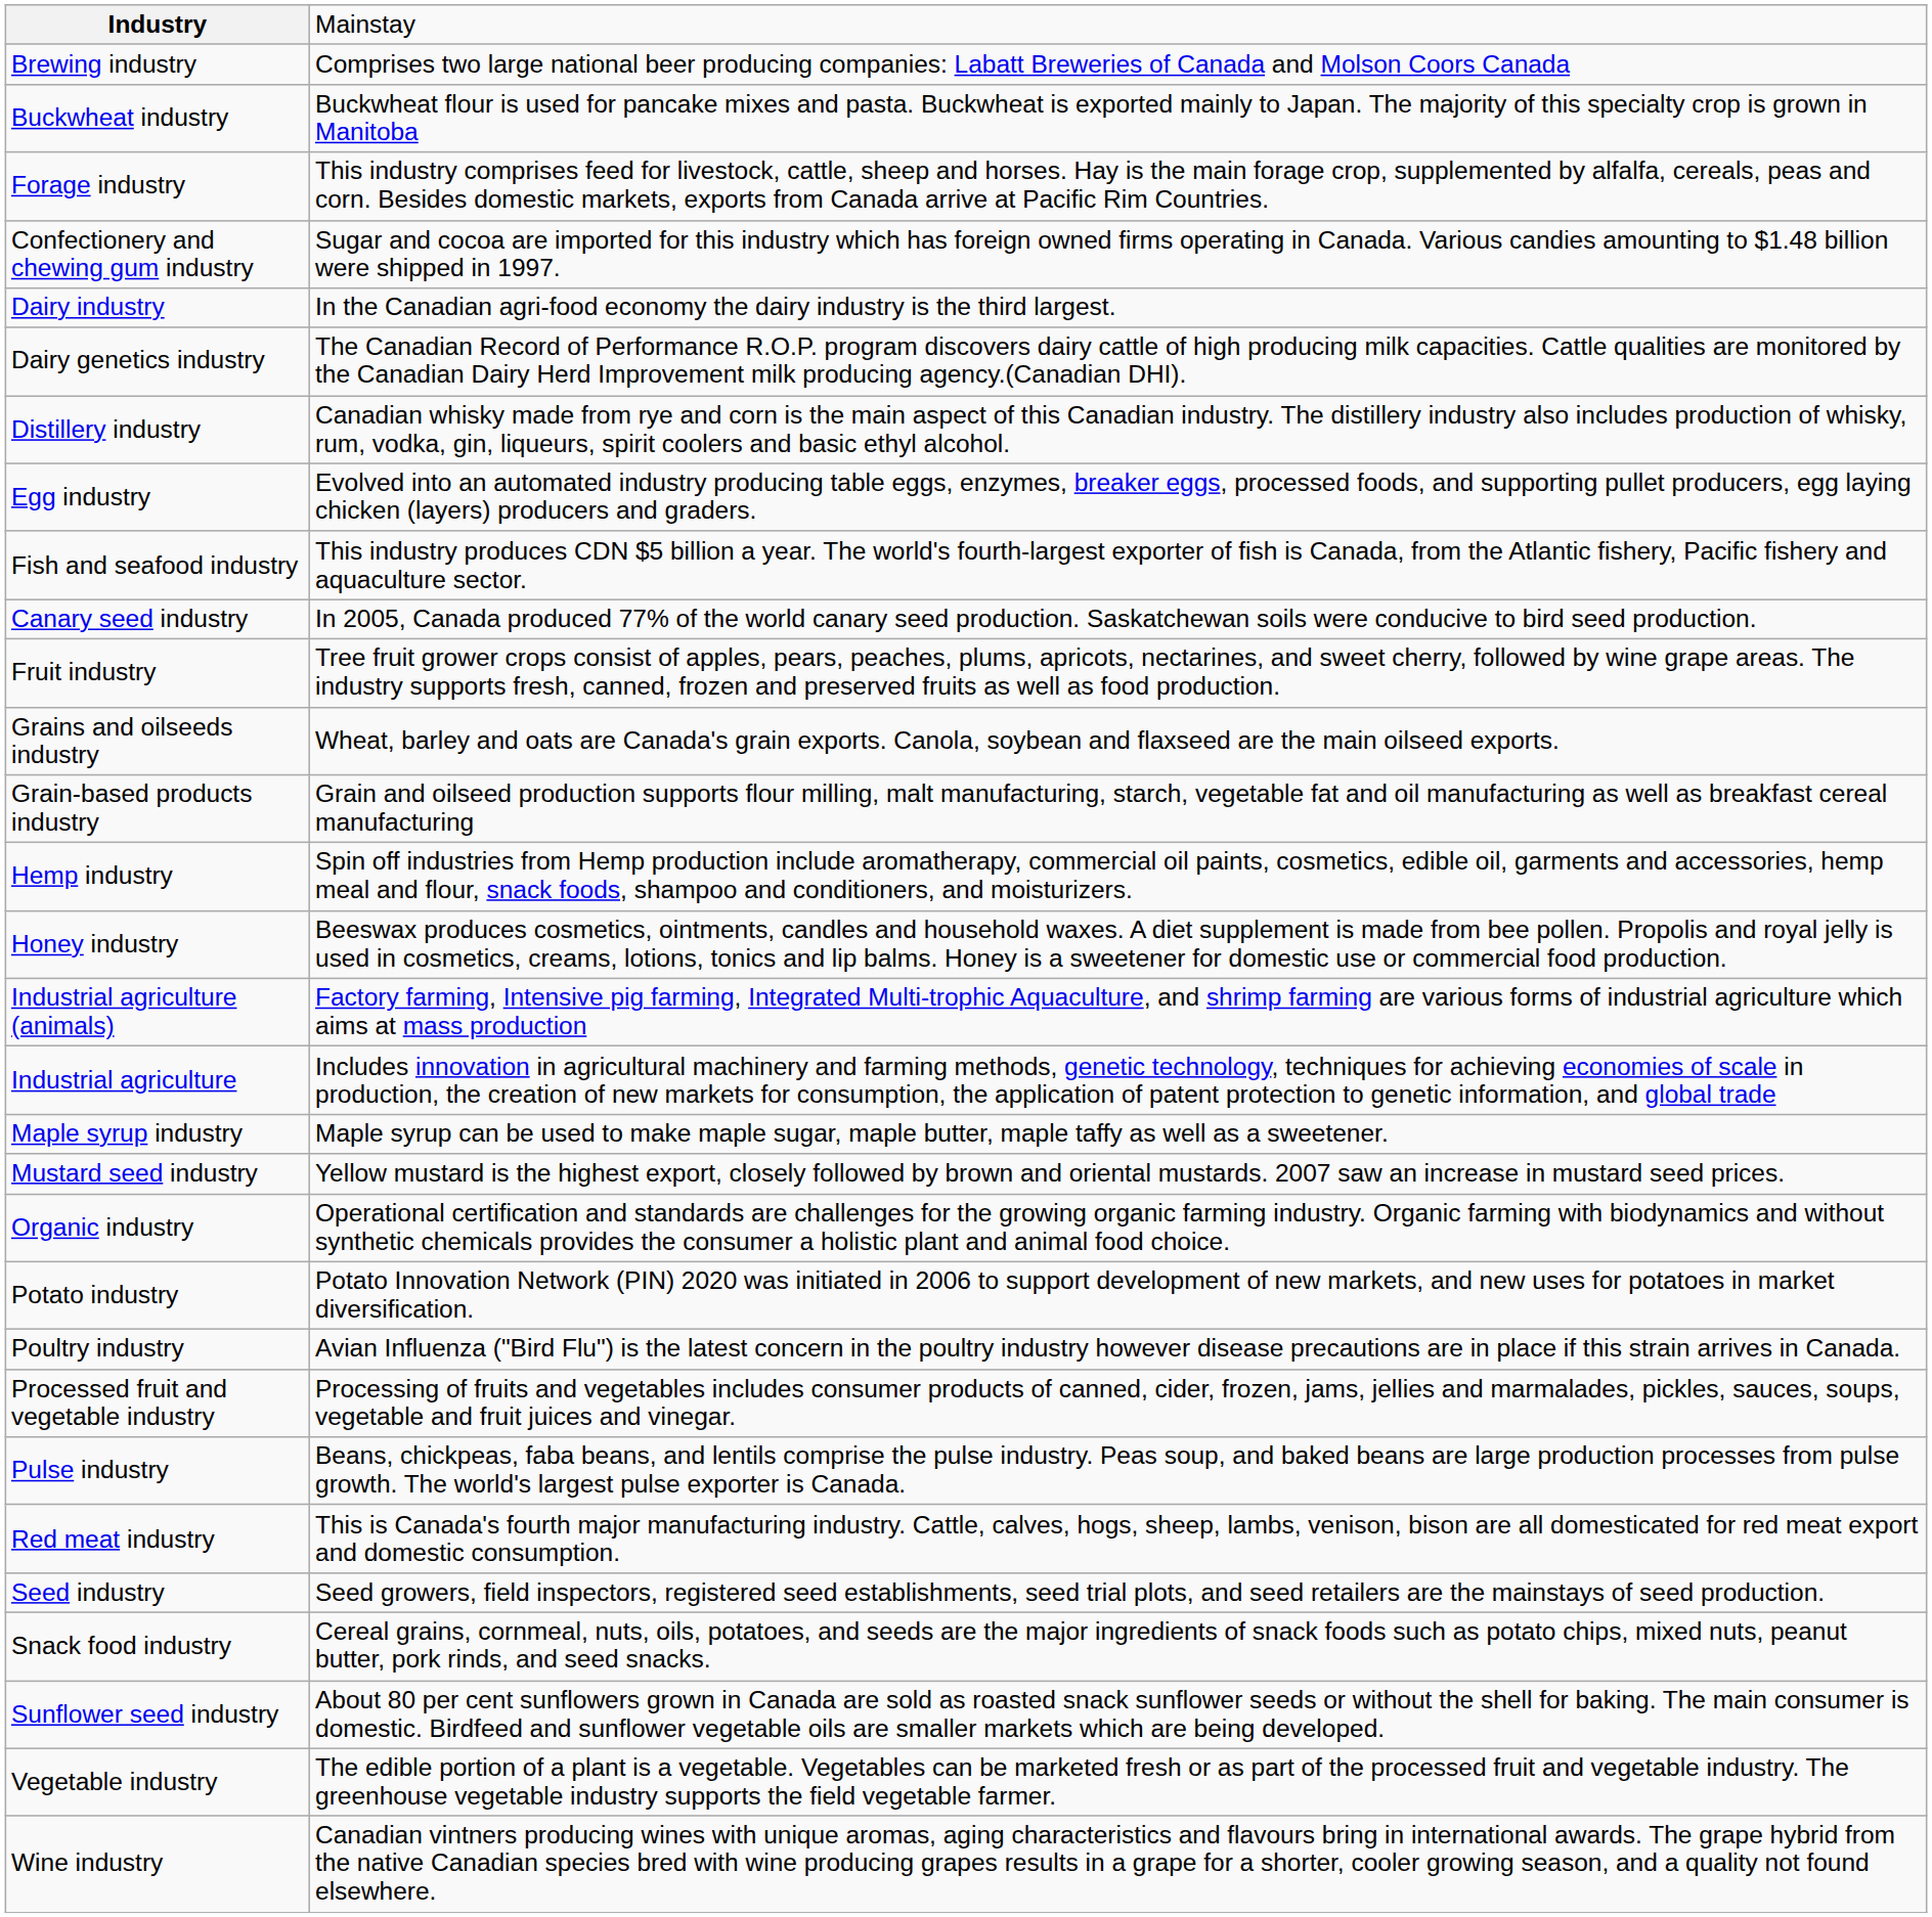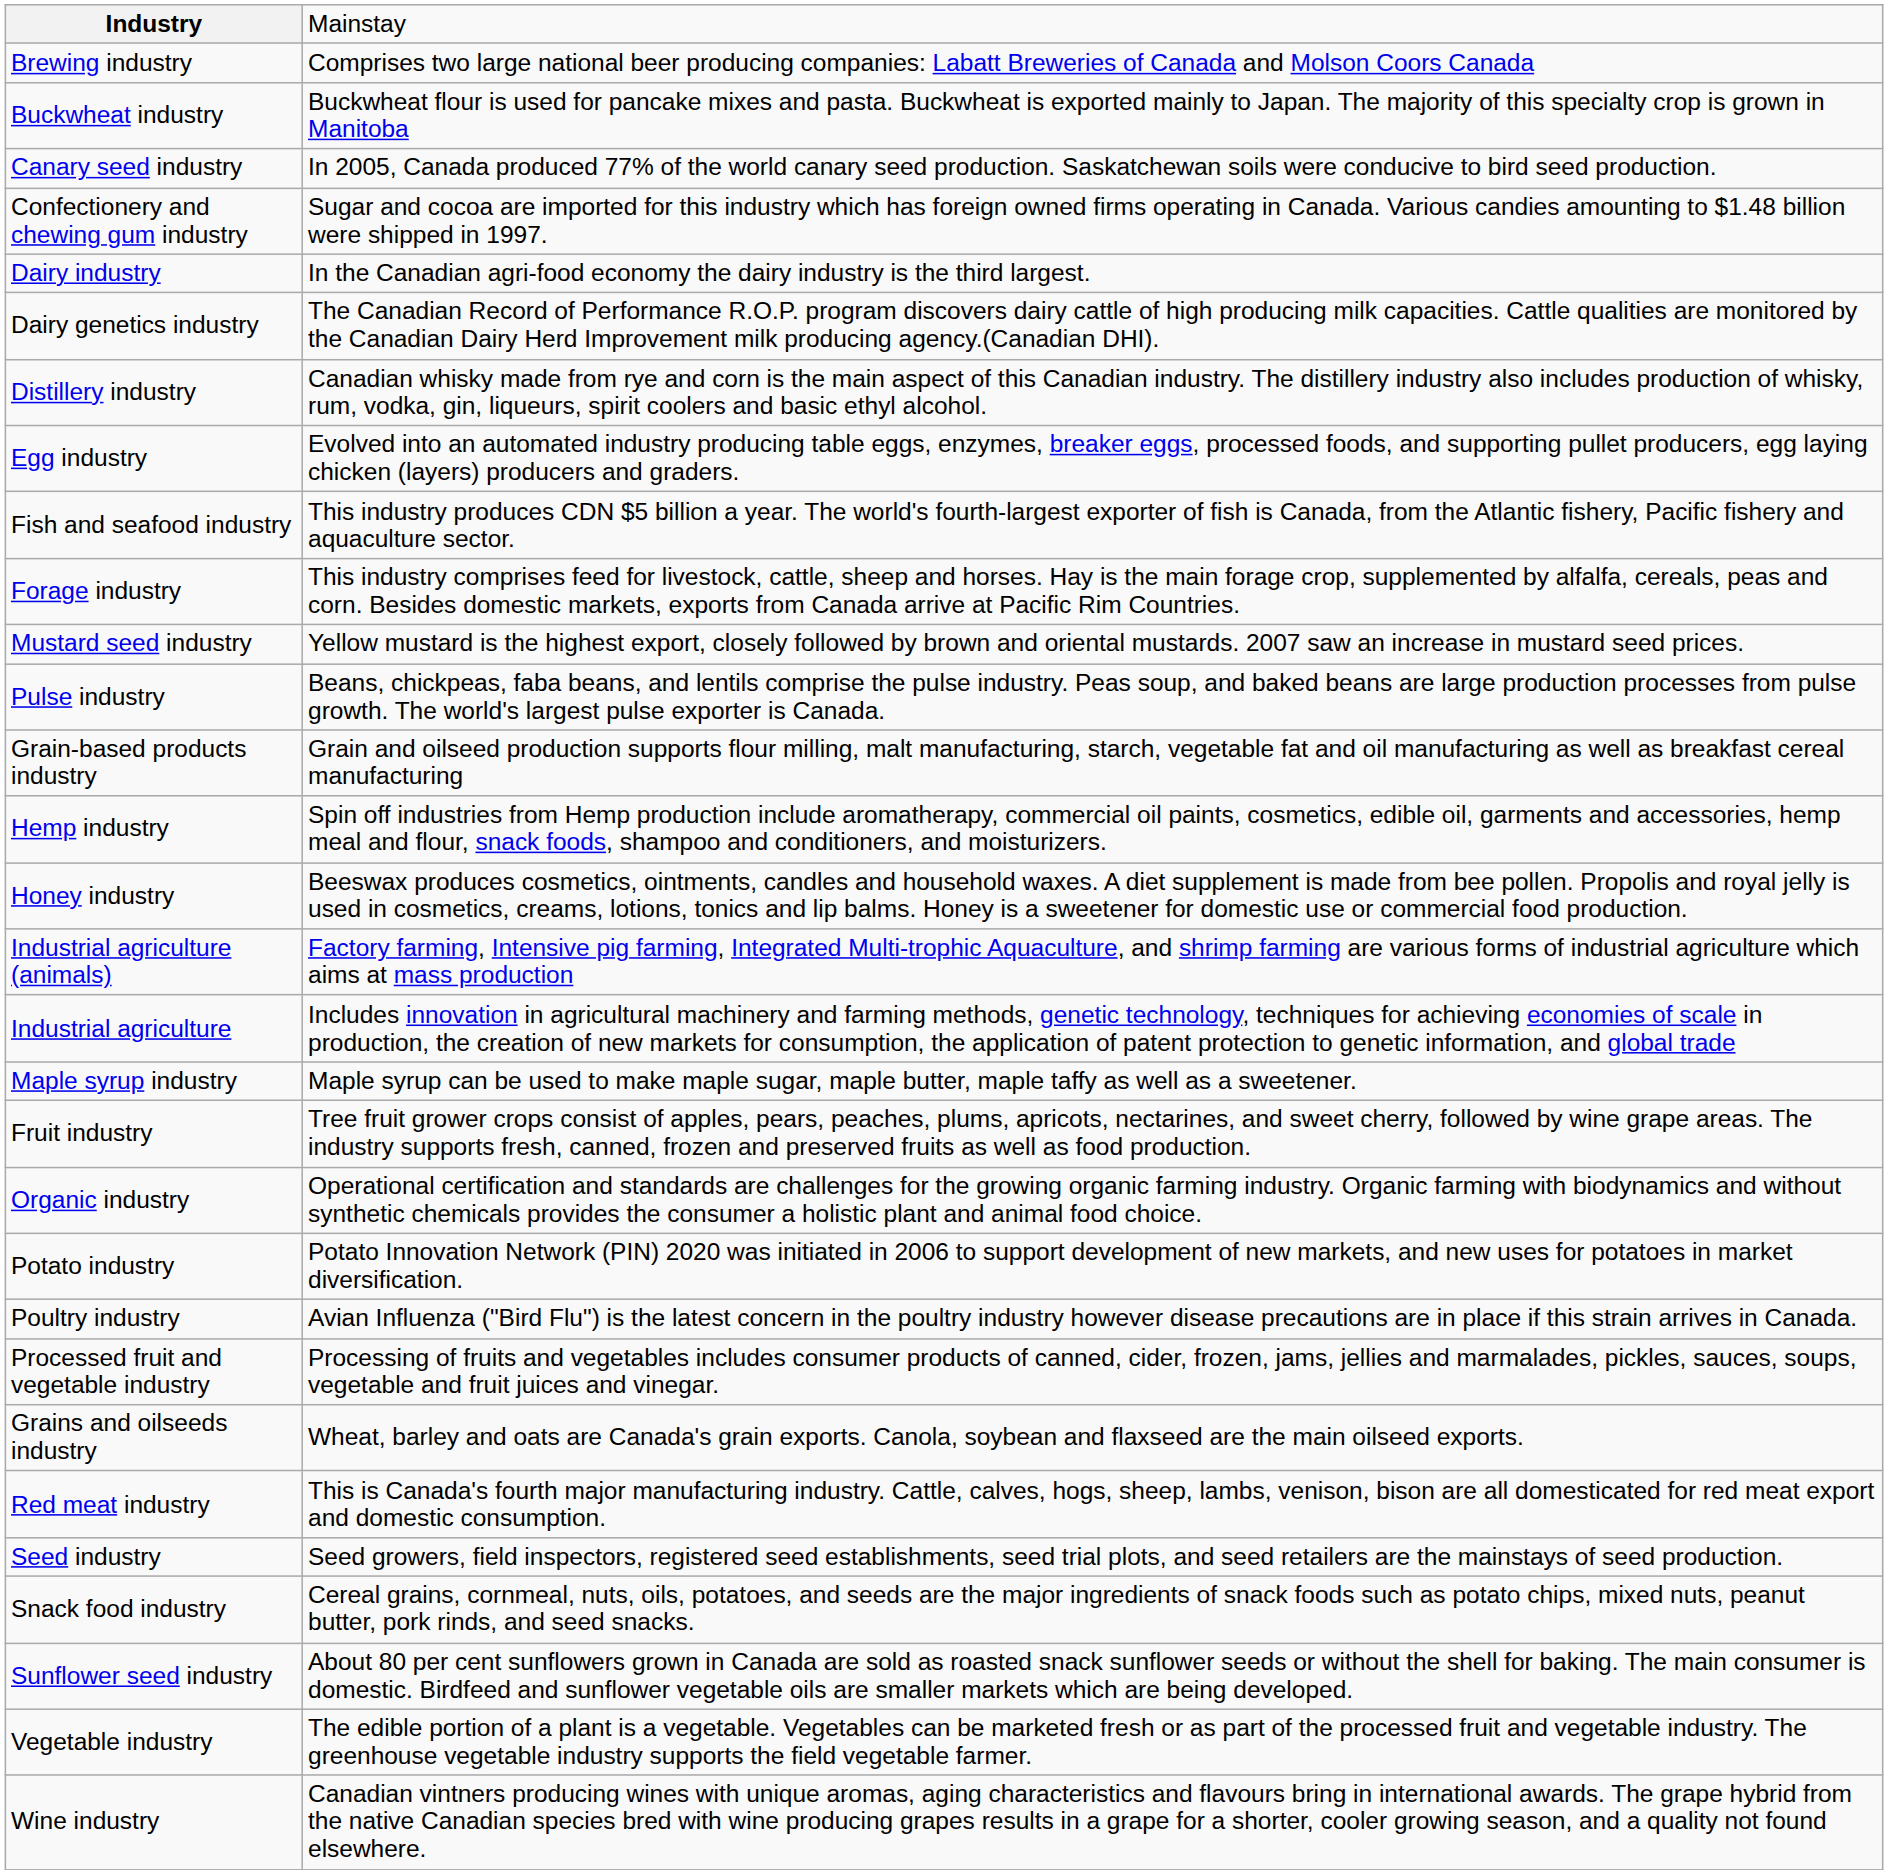 <table class="wikitable" style="margin-left:20px;">
 <tr>
 <th align=left>Industry</th>
 <td>Mainstay</td>
 </tr>
 <tr>
 <td><a href='#'>Brewing</a> industry</td>
 <td>Comprises two large national beer producing companies: <a href='#'>Labatt Breweries of Canada</a> and <a href='#'>Molson Coors Canada</a></td>
 </tr>
 <tr>
 <td><a href='#'>Buckwheat</a> industry</td>
 <td>Buckwheat flour is used for pancake mixes and pasta. Buckwheat is exported mainly to Japan. The majority of this specialty crop is grown in <a href='#'>Manitoba</a></td>
 </tr>
 <tr>
-<td><a href='#'>Forage</a> industry</td>
-<td>This industry comprises feed for livestock, cattle, sheep and horses. Hay is the main forage crop, supplemented by alfalfa, cereals, peas and corn. Besides domestic markets, exports from Canada arrive at Pacific Rim Countries.</td>
+<td><a href='#'>Canary seed</a> industry</td>
+<td>In 2005, Canada produced 77% of the world canary seed production. Saskatchewan soils were conducive to bird seed production.</td>
 </tr>
 <tr>
 <td>Confectionery and <a href='#'>chewing gum</a> industry</td>
 <td>Sugar and cocoa are imported for this industry which has foreign owned firms operating in Canada. Various candies amounting to $1.48 billion were shipped in 1997.</td>
 </tr>
 <tr>
 <td><a href='#'>Dairy industry</a></td>
 <td>In the Canadian agri-food economy the dairy industry is the third largest.</td>
 </tr>
 <tr>
 <td>Dairy genetics industry</td>
 <td>The Canadian Record of Performance R.O.P. program discovers dairy cattle of high producing milk capacities. Cattle qualities are monitored by the Canadian Dairy Herd Improvement milk producing agency.(Canadian DHI).</td>
 </tr>
 <tr>
 <td><a href='#'>Distillery</a> industry</td>
 <td>Canadian whisky made from rye and corn is the main aspect of this Canadian industry. The distillery industry also includes production of whisky, rum, vodka, gin, liqueurs, spirit coolers and basic ethyl alcohol.</td>
 </tr>
 <tr>
 <td><a href='#'>Egg</a> industry</td>
 <td>Evolved into an automated industry producing table eggs, enzymes, <a href='#'>breaker eggs</a>, processed foods, and supporting pullet producers, egg laying chicken (layers) producers and graders.</td>
 </tr>
 <tr>
 <td>Fish and seafood industry</td>
 <td>This industry produces CDN $5 billion a year. The world's fourth-largest exporter of fish is Canada, from the Atlantic fishery, Pacific fishery and aquaculture sector.</td>
 </tr>
 <tr>
-<td><a href='#'>Canary seed</a> industry</td>
-<td>In 2005, Canada produced 77% of the world canary seed production. Saskatchewan soils were conducive to bird seed production.</td>
+<td><a href='#'>Forage</a> industry</td>
+<td>This industry comprises feed for livestock, cattle, sheep and horses. Hay is the main forage crop, supplemented by alfalfa, cereals, peas and corn. Besides domestic markets, exports from Canada arrive at Pacific Rim Countries.</td>
 </tr>
 <tr>
-<td>Fruit industry</td>
-<td>Tree fruit grower crops consist of apples, pears, peaches, plums, apricots, nectarines, and sweet cherry, followed by wine grape areas. The industry supports fresh, canned, frozen and preserved fruits as well as food production.</td>
+<td><a href='#'>Mustard seed</a> industry</td>
+<td>Yellow mustard is the highest export, closely followed by brown and oriental mustards. 2007 saw an increase in mustard seed prices.</td>
 </tr>
 <tr>
-<td>Grains and oilseeds industry</td>
-<td>Wheat, barley and oats are Canada's grain exports. Canola, soybean and flaxseed are the main oilseed exports.</td>
+<td><a href='#'>Pulse</a> industry</td>
+<td>Beans, chickpeas, faba beans, and lentils comprise the pulse industry. Peas soup, and baked beans are large production processes from pulse growth. The world's largest pulse exporter is Canada.</td>
 </tr>
 <tr>
 <td>Grain-based products industry</td>
 <td>Grain and oilseed production supports flour milling, malt manufacturing, starch, vegetable fat and oil manufacturing as well as breakfast cereal manufacturing</td>
 </tr>
 <tr>
 <td><a href='#'>Hemp</a> industry</td>
 <td>Spin off industries from Hemp production include aromatherapy, commercial oil paints, cosmetics, edible oil, garments and accessories, hemp meal and flour, <a href='#'>snack foods</a>, shampoo and conditioners, and moisturizers.</td>
 </tr>
 <tr>
 <td><a href='#'>Honey</a> industry</td>
 <td>Beeswax produces cosmetics, ointments, candles and household waxes. A diet supplement is made from bee pollen. Propolis and royal jelly is used in cosmetics, creams, lotions, tonics and lip balms. Honey is a sweetener for domestic use or commercial food production.</td>
 </tr>
 <tr>
 <td><a href='#'>Industrial agriculture (animals)</a></td>
 <td><a href='#'>Factory farming</a>, <a href='#'>Intensive pig farming</a>, <a href='#'>Integrated Multi-trophic Aquaculture</a>, and <a href='#'>shrimp farming</a> are various forms of industrial agriculture which aims at <a href='#'>mass production</a></td>
 </tr>
 <tr>
 <td><a href='#'>Industrial agriculture</a></td>
 <td>Includes <a href='#'>innovation</a> in agricultural machinery and farming methods, <a href='#'>genetic technology</a>, techniques for achieving <a href='#'>economies of scale</a> in production, the creation of new markets for consumption, the application of patent protection to genetic information, and <a href='#'>global trade</a></td>
 </tr>
 <tr>
 <td><a href='#'>Maple syrup</a> industry</td>
 <td>Maple syrup can be used to make maple sugar, maple butter, maple taffy as well as a sweetener.</td>
 </tr>
 <tr>
-<td><a href='#'>Mustard seed</a> industry</td>
-<td>Yellow mustard is the highest export, closely followed by brown and oriental mustards. 2007 saw an increase in mustard seed prices.</td>
+<td>Fruit industry</td>
+<td>Tree fruit grower crops consist of apples, pears, peaches, plums, apricots, nectarines, and sweet cherry, followed by wine grape areas. The industry supports fresh, canned, frozen and preserved fruits as well as food production.</td>
 </tr>
 <tr>
 <td><a href='#'>Organic</a> industry</td>
 <td>Operational certification and standards are challenges for the growing organic farming industry. Organic farming with biodynamics and without synthetic chemicals provides the consumer a holistic plant and animal food choice.</td>
 </tr>
 <tr>
 <td>Potato industry</td>
 <td>Potato Innovation Network (PIN) 2020 was initiated in 2006 to support development of new markets, and new uses for potatoes in market diversification.</td>
 </tr>
 <tr>
 <td>Poultry industry</td>
 <td>Avian Influenza ("Bird Flu") is the latest concern in the poultry industry however disease precautions are in place if this strain arrives in Canada.</td>
 </tr>
 <tr>
 <td>Processed fruit and vegetable industry</td>
 <td>Processing of fruits and vegetables includes consumer products of canned, cider, frozen, jams, jellies and marmalades, pickles, sauces, soups, vegetable and fruit juices and vinegar.</td>
 </tr>
 <tr>
-<td><a href='#'>Pulse</a> industry</td>
-<td>Beans, chickpeas, faba beans, and lentils comprise the pulse industry. Peas soup, and baked beans are large production processes from pulse growth. The world's largest pulse exporter is Canada.</td>
+<td>Grains and oilseeds industry</td>
+<td>Wheat, barley and oats are Canada's grain exports. Canola, soybean and flaxseed are the main oilseed exports.</td>
 </tr>
 <tr>
 <td><a href='#'>Red meat</a> industry</td>
 <td>This is Canada's fourth major manufacturing industry. Cattle, calves, hogs, sheep, lambs, venison, bison are all domesticated for red meat export and domestic consumption.</td>
 </tr>
 <tr>
 <td><a href='#'>Seed</a> industry</td>
 <td>Seed growers, field inspectors, registered seed establishments, seed trial plots, and seed retailers are the mainstays of seed production.</td>
 </tr>
 <tr>
 <td>Snack food industry</td>
 <td>Cereal grains, cornmeal, nuts, oils, potatoes, and seeds are the major ingredients of snack foods such as potato chips, mixed nuts, peanut butter, pork rinds, and seed snacks.</td>
 </tr>
 <tr>
 <td><a href='#'>Sunflower seed</a> industry</td>
 <td>About 80 per cent sunflowers grown in Canada are sold as roasted snack sunflower seeds or without the shell for baking. The main consumer is domestic. Birdfeed and sunflower vegetable oils are smaller markets which are being developed.</td>
 </tr>
 <tr>
 <td>Vegetable industry</td>
 <td>The edible portion of a plant is a vegetable. Vegetables can be marketed fresh or as part of the processed fruit and vegetable industry.   The greenhouse vegetable industry supports the field vegetable farmer.</td>
 </tr>
 <tr>
 <td>Wine industry</td>
 <td>Canadian vintners producing wines with unique aromas, aging characteristics and flavours bring in international awards. The grape hybrid from the native Canadian species bred with wine producing grapes results in a grape for a shorter, cooler growing season, and a quality not found elsewhere.</td>
 </tr>
 </table>
